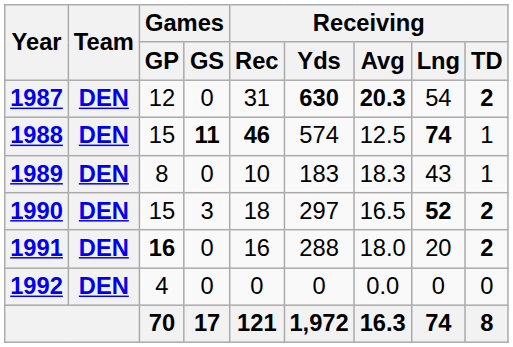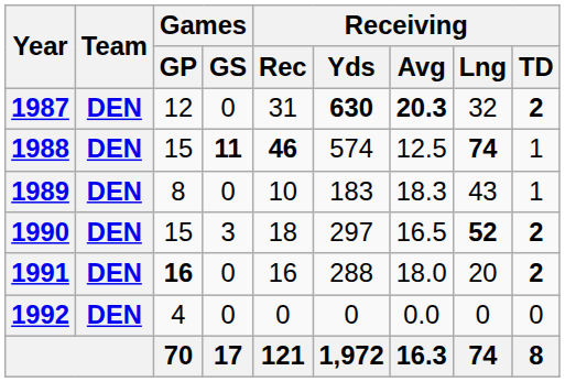 <table class="wikitable" style="text-align:center">
 <tr>
 <th rowspan="2">Year</th>
 <th rowspan="2">Team</th>
 <th colspan="2">Games</th>
 <th colspan="5">Receiving</th>
 </tr>
 <tr>
 <th>GP</th>
 <th>GS</th>
 <th>Rec</th>
 <th>Yds</th>
 <th>Avg</th>
 <th>Lng</th>
 <th>TD</th>
 </tr>
 <tr>
 <th><a href='#'>1987</a></th>
 <th><a href='#'>DEN</a></th>
 <td>12</td>
 <td>0</td>
 <td>31</td>
 <td><strong>630</strong></td>
 <td><strong>20.3</strong></td>
-<td>54</td>
+<td>32</td>
 <td><strong>2</strong></td>
 </tr>
 <tr>
 <th><a href='#'>1988</a></th>
 <th><a href='#'>DEN</a></th>
 <td>15</td>
 <td><strong>11</strong></td>
 <td><strong>46</strong></td>
 <td>574</td>
 <td>12.5</td>
 <td><strong>74</strong></td>
 <td>1</td>
 </tr>
 <tr>
 <th><a href='#'>1989</a></th>
 <th><a href='#'>DEN</a></th>
 <td>8</td>
 <td>0</td>
 <td>10</td>
 <td>183</td>
 <td>18.3</td>
 <td>43</td>
 <td>1</td>
 </tr>
 <tr>
 <th><a href='#'>1990</a></th>
 <th><a href='#'>DEN</a></th>
 <td>15</td>
 <td>3</td>
 <td>18</td>
 <td>297</td>
 <td>16.5</td>
 <td><strong>52</strong></td>
 <td><strong>2</strong></td>
 </tr>
 <tr>
 <th><a href='#'>1991</a></th>
 <th><a href='#'>DEN</a></th>
 <td><strong>16</strong></td>
 <td>0</td>
 <td>16</td>
 <td>288</td>
 <td>18.0</td>
 <td>20</td>
 <td><strong>2</strong></td>
 </tr>
 <tr>
 <th><a href='#'>1992</a></th>
 <th><a href='#'>DEN</a></th>
 <td>4</td>
 <td>0</td>
 <td>0</td>
 <td>0</td>
 <td>0.0</td>
 <td>0</td>
 <td>0</td>
 </tr>
 <tr>
 <th colspan="2"></th>
 <th>70</th>
 <th>17</th>
 <th>121</th>
 <th>1,972</th>
 <th>16.3</th>
 <th>74</th>
 <th>8</th>
 </tr>
 </table>
